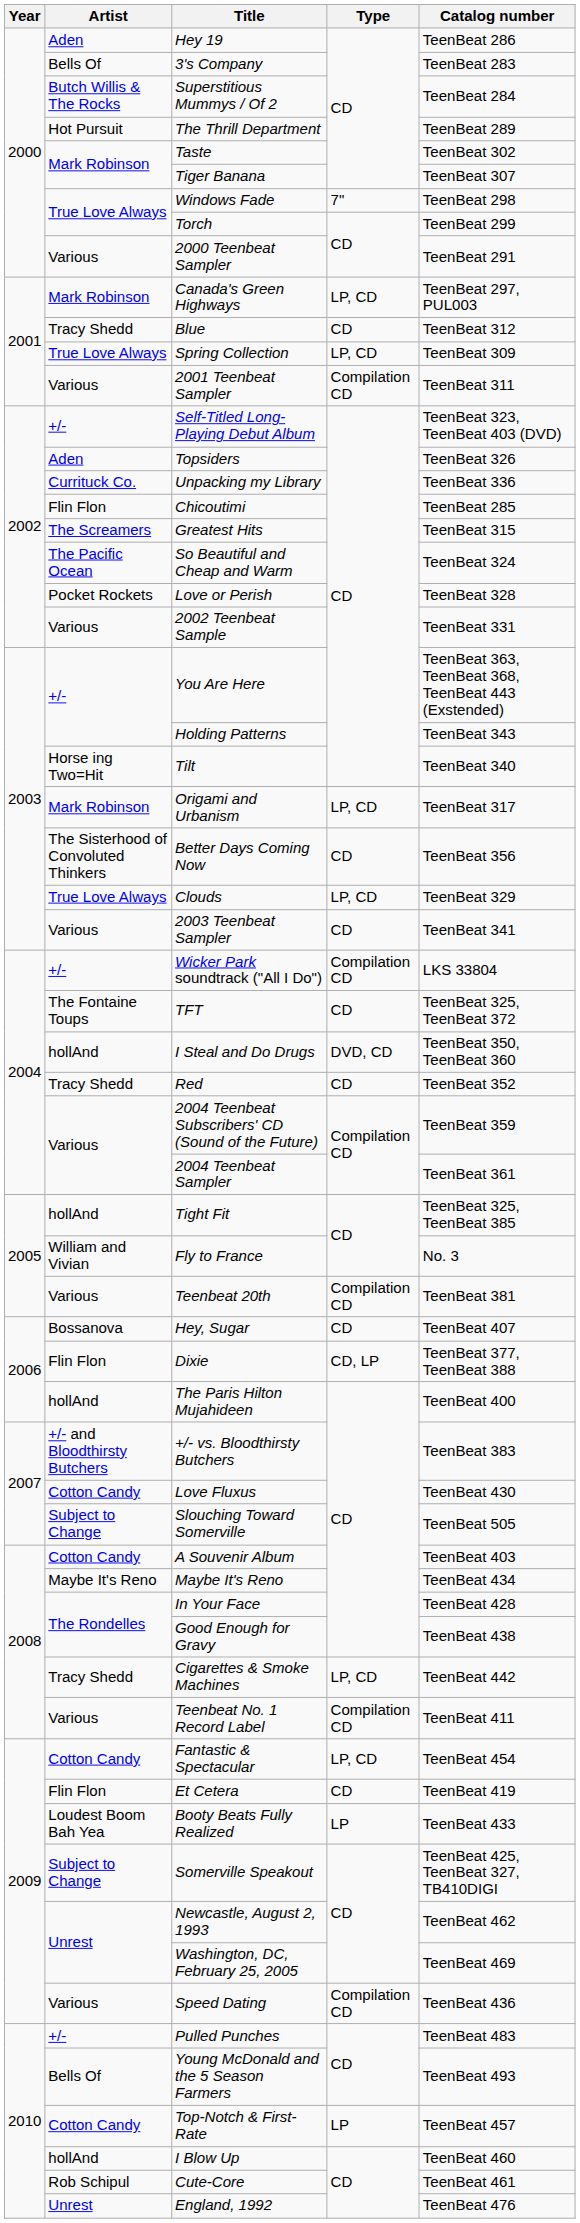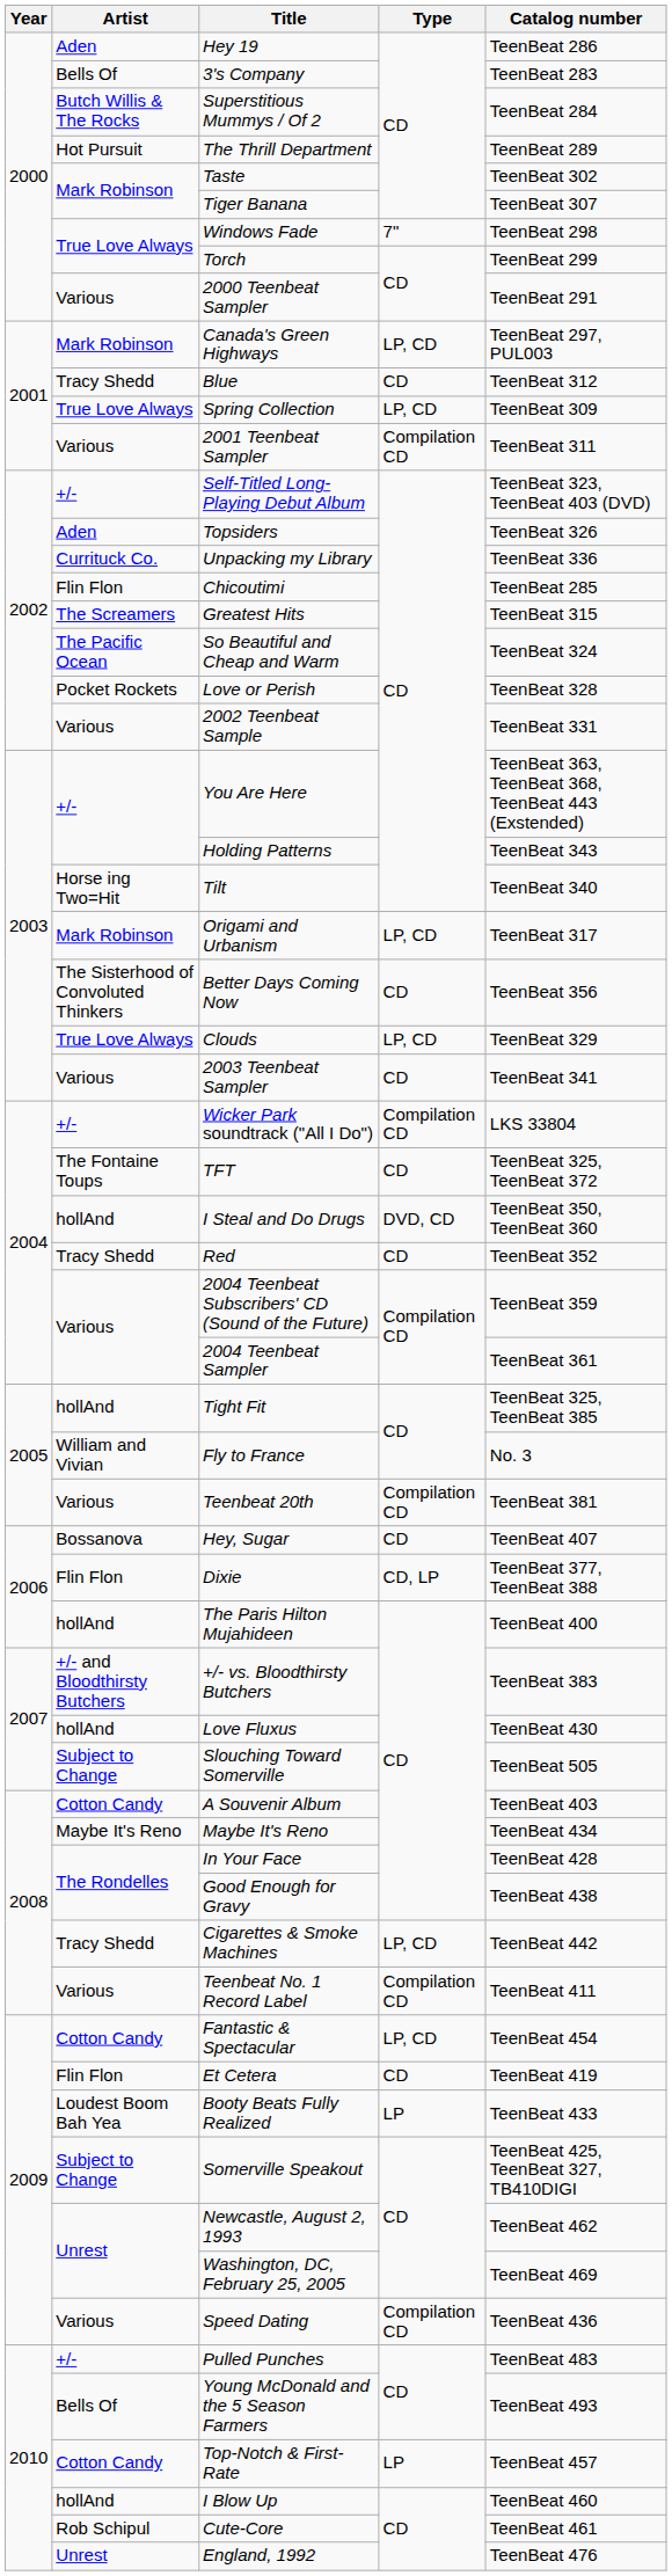 <table class="wikitable sortable">
 <tr>
 <th>Year</th>
 <th>Artist</th>
 <th>Title</th>
 <th>Type</th>
 <th>Catalog number</th>
 </tr>
 <tr>
 <td rowspan="9">2000</td>
 <td><a href='#'>Aden</a></td>
 <td><em>Hey 19</em></td>
 <td rowspan="6">CD</td>
 <td>TeenBeat 286</td>
 </tr>
 <tr>
 <td>Bells Of</td>
 <td><em>3's Company</em></td>
 <td>TeenBeat 283</td>
 </tr>
 <tr>
 <td><a href='#'>Butch Willis & The Rocks</a></td>
 <td><em>Superstitious Mummys / Of 2</em></td>
 <td>TeenBeat 284</td>
 </tr>
 <tr>
 <td>Hot Pursuit</td>
 <td><em>The Thrill Department</em></td>
 <td>TeenBeat 289</td>
 </tr>
 <tr>
 <td rowspan="2"><a href='#'>Mark Robinson</a></td>
 <td><em>Taste</em></td>
 <td>TeenBeat 302</td>
 </tr>
 <tr>
 <td><em>Tiger Banana</em></td>
 <td>TeenBeat 307</td>
 </tr>
 <tr>
 <td rowspan="2"><a href='#'>True Love Always</a></td>
 <td><em>Windows Fade</em></td>
 <td>7"</td>
 <td>TeenBeat 298</td>
 </tr>
 <tr>
 <td><em>Torch</em></td>
 <td rowspan="2">CD</td>
 <td>TeenBeat 299</td>
 </tr>
 <tr>
 <td>Various</td>
 <td><em>2000 Teenbeat Sampler</em></td>
 <td>TeenBeat 291</td>
 </tr>
 <tr>
 <td rowspan="4">2001</td>
 <td><a href='#'>Mark Robinson</a></td>
 <td><em>Canada's Green Highways</em></td>
 <td>LP, CD</td>
 <td>TeenBeat 297, PUL003</td>
 </tr>
 <tr>
 <td>Tracy Shedd</td>
 <td><em>Blue</em></td>
 <td>CD</td>
 <td>TeenBeat 312</td>
 </tr>
 <tr>
 <td><a href='#'>True Love Always</a></td>
 <td><em>Spring Collection</em></td>
 <td>LP, CD</td>
 <td>TeenBeat 309</td>
 </tr>
 <tr>
 <td>Various</td>
 <td><em>2001 Teenbeat Sampler</em></td>
 <td>Compilation CD</td>
 <td>TeenBeat 311</td>
 </tr>
 <tr>
 <td rowspan="8">2002</td>
 <td><a href='#'>+/-</a></td>
 <td><em><a href='#'>Self-Titled Long-Playing Debut Album</a></em></td>
 <td rowspan="11">CD</td>
 <td>TeenBeat 323, TeenBeat 403 (DVD)</td>
 </tr>
 <tr>
 <td><a href='#'>Aden</a></td>
 <td><em>Topsiders</em></td>
 <td>TeenBeat 326</td>
 </tr>
 <tr>
 <td><a href='#'>Currituck Co.</a></td>
 <td><em>Unpacking my Library</em></td>
 <td>TeenBeat 336</td>
 </tr>
 <tr>
 <td>Flin Flon</td>
 <td><em>Chicoutimi</em></td>
 <td>TeenBeat 285</td>
 </tr>
 <tr>
 <td><a href='#'>The Screamers</a></td>
 <td><em>Greatest Hits</em></td>
 <td>TeenBeat 315</td>
 </tr>
 <tr>
 <td><a href='#'>The Pacific Ocean</a></td>
 <td><em>So Beautiful and Cheap and Warm</em></td>
 <td>TeenBeat 324</td>
 </tr>
 <tr>
 <td>Pocket Rockets</td>
 <td><em>Love or Perish</em></td>
 <td>TeenBeat 328</td>
 </tr>
 <tr>
 <td>Various</td>
 <td><em>2002 Teenbeat Sample</em></td>
 <td>TeenBeat 331</td>
 </tr>
 <tr>
 <td rowspan="7">2003</td>
 <td rowspan="2"><a href='#'>+/-</a></td>
 <td><em>You Are Here</em></td>
 <td>TeenBeat 363, TeenBeat 368, TeenBeat 443 (Exstended)</td>
 </tr>
 <tr>
 <td><em>Holding Patterns</em></td>
 <td>TeenBeat 343</td>
 </tr>
 <tr>
 <td>Horse ing Two=Hit</td>
 <td><em>Tilt</em></td>
 <td>TeenBeat 340</td>
 </tr>
 <tr>
 <td><a href='#'>Mark Robinson</a></td>
 <td><em>Origami and Urbanism</em></td>
 <td>LP, CD</td>
 <td>TeenBeat 317</td>
 </tr>
 <tr>
 <td>The Sisterhood of Convoluted Thinkers</td>
 <td><em>Better Days Coming Now</em></td>
 <td>CD</td>
 <td>TeenBeat 356</td>
 </tr>
 <tr>
 <td><a href='#'>True Love Always</a></td>
 <td><em>Clouds</em></td>
 <td>LP, CD</td>
 <td>TeenBeat 329</td>
 </tr>
 <tr>
 <td>Various</td>
 <td><em>2003 Teenbeat Sampler</em></td>
 <td>CD</td>
 <td>TeenBeat 341</td>
 </tr>
 <tr>
 <td rowspan="6">2004</td>
 <td><a href='#'>+/-</a></td>
 <td><em><a href='#'>Wicker Park</a></em> soundtrack ("All I Do")</td>
 <td>Compilation CD</td>
 <td>LKS 33804</td>
 </tr>
 <tr>
 <td>The Fontaine Toups</td>
 <td><em>TFT</em></td>
 <td>CD</td>
 <td>TeenBeat 325, TeenBeat 372</td>
 </tr>
 <tr>
 <td>hollAnd</td>
 <td><em>I Steal and Do Drugs</em></td>
 <td>DVD, CD</td>
 <td>TeenBeat 350, TeenBeat 360</td>
 </tr>
 <tr>
 <td>Tracy Shedd</td>
 <td><em>Red</em></td>
 <td>CD</td>
 <td>TeenBeat 352</td>
 </tr>
 <tr>
 <td rowspan="2">Various</td>
 <td><em>2004 Teenbeat Subscribers' CD (Sound of the Future)</em></td>
 <td rowspan="2">Compilation CD</td>
 <td>TeenBeat 359</td>
 </tr>
 <tr>
 <td><em>2004 Teenbeat Sampler</em></td>
 <td>TeenBeat 361</td>
 </tr>
 <tr>
 <td rowspan="3">2005</td>
 <td>hollAnd</td>
 <td><em>Tight Fit</em></td>
 <td rowspan="2">CD</td>
 <td>TeenBeat 325, TeenBeat 385</td>
 </tr>
 <tr>
 <td>William and Vivian</td>
 <td><em>Fly to France</em></td>
 <td>No. 3</td>
 </tr>
 <tr>
 <td>Various</td>
 <td><em>Teenbeat 20th</em></td>
 <td>Compilation CD</td>
 <td>TeenBeat 381</td>
 </tr>
 <tr>
 <td rowspan="3">2006</td>
 <td>Bossanova</td>
 <td><em>Hey, Sugar</em></td>
 <td>CD</td>
 <td>TeenBeat 407</td>
 </tr>
 <tr>
 <td>Flin Flon</td>
 <td><em>Dixie</em></td>
 <td>CD, LP</td>
 <td>TeenBeat 377, TeenBeat 388</td>
 </tr>
 <tr>
 <td>hollAnd</td>
 <td><em>The Paris Hilton Mujahideen</em></td>
 <td rowspan="8">CD</td>
 <td>TeenBeat 400</td>
 </tr>
 <tr>
 <td rowspan="3">2007</td>
 <td><a href='#'>+/-</a> and <a href='#'>Bloodthirsty Butchers</a></td>
 <td><em>+/- vs. Bloodthirsty Butchers</em></td>
 <td>TeenBeat 383</td>
 </tr>
 <tr>
-<td><a href='#'>Cotton Candy</a></td>
+<td>hollAnd</td>
 <td><em>Love Fluxus</em></td>
 <td>TeenBeat 430</td>
 </tr>
 <tr>
 <td><a href='#'>Subject to Change</a></td>
 <td><em>Slouching Toward Somerville</em></td>
 <td>TeenBeat 505</td>
 </tr>
 <tr>
 <td rowspan="6">2008</td>
 <td><a href='#'>Cotton Candy</a></td>
 <td><em>A Souvenir Album</em></td>
 <td>TeenBeat 403</td>
 </tr>
 <tr>
 <td>Maybe It's Reno</td>
 <td><em>Maybe It's Reno</em></td>
 <td>TeenBeat 434</td>
 </tr>
 <tr>
 <td rowspan="2"><a href='#'>The Rondelles</a></td>
 <td><em>In Your Face</em></td>
 <td>TeenBeat 428</td>
 </tr>
 <tr>
 <td><em>Good Enough for Gravy</em></td>
 <td>TeenBeat 438</td>
 </tr>
 <tr>
 <td>Tracy Shedd</td>
 <td><em>Cigarettes & Smoke Machines</em></td>
 <td>LP, CD</td>
 <td>TeenBeat 442</td>
 </tr>
 <tr>
 <td>Various</td>
 <td><em>Teenbeat No. 1 Record Label</em></td>
 <td>Compilation CD</td>
 <td>TeenBeat 411</td>
 </tr>
 <tr>
 <td rowspan="7">2009</td>
 <td><a href='#'>Cotton Candy</a></td>
 <td><em>Fantastic & Spectacular</em></td>
 <td>LP, CD</td>
 <td>TeenBeat 454</td>
 </tr>
 <tr>
 <td>Flin Flon</td>
 <td><em>Et Cetera</em></td>
 <td>CD</td>
 <td>TeenBeat 419</td>
 </tr>
 <tr>
 <td>Loudest Boom Bah Yea</td>
 <td><em>Booty Beats Fully Realized</em></td>
 <td>LP</td>
 <td>TeenBeat 433</td>
 </tr>
 <tr>
 <td><a href='#'>Subject to Change</a></td>
 <td><em>Somerville Speakout</em></td>
 <td rowspan="3">CD</td>
 <td>TeenBeat 425, TeenBeat 327, TB410DIGI</td>
 </tr>
 <tr>
 <td rowspan="2"><a href='#'>Unrest</a></td>
 <td><em>Newcastle, August 2, 1993</em></td>
 <td>TeenBeat 462</td>
 </tr>
 <tr>
 <td><em>Washington, DC, February 25, 2005</em></td>
 <td>TeenBeat 469</td>
 </tr>
 <tr>
 <td>Various</td>
 <td><em>Speed Dating</em></td>
 <td>Compilation CD</td>
 <td>TeenBeat 436</td>
 </tr>
 <tr>
 <td rowspan="6">2010</td>
 <td><a href='#'>+/-</a></td>
 <td><em>Pulled Punches</em></td>
 <td rowspan="2">CD</td>
 <td>TeenBeat 483</td>
 </tr>
 <tr>
 <td>Bells Of</td>
 <td><em>Young McDonald and the 5 Season Farmers</em></td>
 <td>TeenBeat 493</td>
 </tr>
 <tr>
 <td><a href='#'>Cotton Candy</a></td>
 <td><em>Top-Notch & First-Rate</em></td>
 <td>LP</td>
 <td>TeenBeat 457</td>
 </tr>
 <tr>
 <td>hollAnd</td>
 <td><em>I Blow Up</em></td>
 <td rowspan="3">CD</td>
 <td>TeenBeat 460</td>
 </tr>
 <tr>
 <td>Rob Schipul</td>
 <td><em>Cute-Core</em></td>
 <td>TeenBeat 461</td>
 </tr>
 <tr>
 <td><a href='#'>Unrest</a></td>
 <td><em>England, 1992</em></td>
 <td>TeenBeat 476</td>
 </tr>
 </table>
